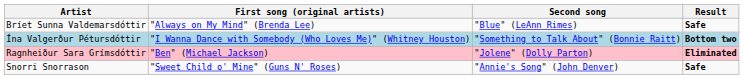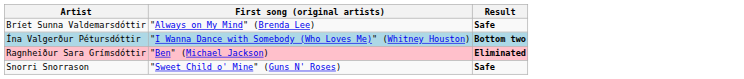 <table class=wikitable>
 <tr>
 <th>Artist</th>
 <th>First song (original artists)</th>
-<th>Second song</th>
 <th>Result</th>
 </tr>
 <tr>
 <td>Bríet Sunna Valdemarsdóttir</td>
 <td>"<a href='#'>Always on My Mind</a>" (<a href='#'>Brenda Lee</a>)</td>
-<td>"<a href='#'>Blue</a>" (<a href='#'>LeAnn Rimes</a>)</td>
 <td><strong>Safe</strong></td>
 </tr>
 <tr style="background:lightblue;">
 <td>Ína Valgerður Pétursdóttir</td>
 <td>"<a href='#'>I Wanna Dance with Somebody (Who Loves Me)</a>" (<a href='#'>Whitney Houston</a>)</td>
-<td>"<a href='#'>Something to Talk About</a>" (<a href='#'>Bonnie Raitt</a>)</td>
 <td><strong>Bottom two</strong></td>
 </tr>
 <tr style="background:pink;">
 <td>Ragnheiður Sara Grímsdóttir</td>
 <td>"<a href='#'>Ben</a>" (<a href='#'>Michael Jackson</a>)</td>
-<td>"<a href='#'>Jolene</a>" (<a href='#'>Dolly Parton</a>)</td>
 <td><strong>Eliminated</strong></td>
 </tr>
 <tr>
 <td>Snorri Snorrason</td>
 <td>"<a href='#'>Sweet Child o' Mine</a>" (<a href='#'>Guns N' Roses</a>)</td>
-<td>"<a href='#'>Annie's Song</a>" (<a href='#'>John Denver</a>)</td>
 <td><strong>Safe</strong></td>
 </tr>
 </table>
